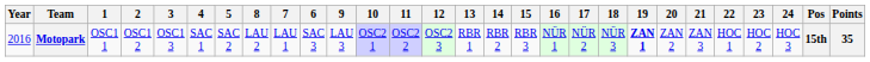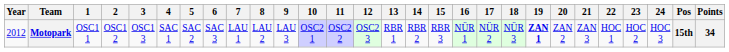 <table class="wikitable" style="text-align:center; font-size:85%">
 <tr>
 <th>Year</th>
 <th>Team</th>
 <th>1</th>
 <th>2</th>
 <th>3</th>
 <th>4</th>
 <th>5</th>
+<th>6</th>
+<th>7</th>
 <th>8</th>
-<th>7</th>
-<th>6</th>
 <th>9</th>
 <th>10</th>
 <th>11</th>
 <th>12</th>
 <th>13</th>
 <th>14</th>
 <th>15</th>
 <th>16</th>
 <th>17</th>
 <th>18</th>
 <th>19</th>
 <th>20</th>
 <th>21</th>
 <th>22</th>
 <th>23</th>
 <th>24</th>
 <th>Pos</th>
 <th>Points</th>
 </tr>
 <tr>
-<td><a href='#'>2016</a></td>
+<td><a href='#'>2012</a></td>
 <th nowrap><a href='#'>Motopark</a></th>
 <td><a href='#'>OSC1<br>1</a></td>
 <td><a href='#'>OSC1<br>2</a></td>
 <td><a href='#'>OSC1<br>3</a></td>
 <td><a href='#'>SAC<br>1</a></td>
 <td><a href='#'>SAC<br>2</a></td>
+<td><a href='#'>SAC<br>3</a></td>
+<td><a href='#'>LAU<br>1</a></td>
 <td><a href='#'>LAU<br>2</a></td>
-<td><a href='#'>LAU<br>1</a></td>
-<td><a href='#'>SAC<br>3</a></td>
 <td><a href='#'>LAU<br>3</a></td>
 <td style="background:#CFCFFF;"><a href='#'>OSC2<br>1</a><br></td>
 <td style="background:#CFCFFF;"><a href='#'>OSC2<br>2</a><br></td>
 <td style="background:#DFFFDF;"><a href='#'>OSC2<br>3</a><br></td>
 <td><a href='#'>RBR<br>1</a></td>
 <td><a href='#'>RBR<br>2</a></td>
 <td><a href='#'>RBR<br>3</a></td>
 <td style="background:#DFFFDF;"><a href='#'>NÜR<br>1</a><br></td>
 <td style="background:#DFFFDF;"><a href='#'>NÜR<br>2</a><br></td>
 <td style="background:#DFFFDF;"><a href='#'>NÜR<br>3</a><br></td>
 <td><strong><a href='#'>ZAN<br>1</a></strong></td>
 <td><a href='#'>ZAN<br>2</a></td>
 <td><a href='#'>ZAN<br>3</a></td>
 <td><a href='#'>HOC<br>1</a></td>
 <td><a href='#'>HOC<br>2</a></td>
 <td><a href='#'>HOC<br>3</a></td>
 <th>15th</th>
-<th>35</th>
+<th>34</th>
 </tr>
 </table>
